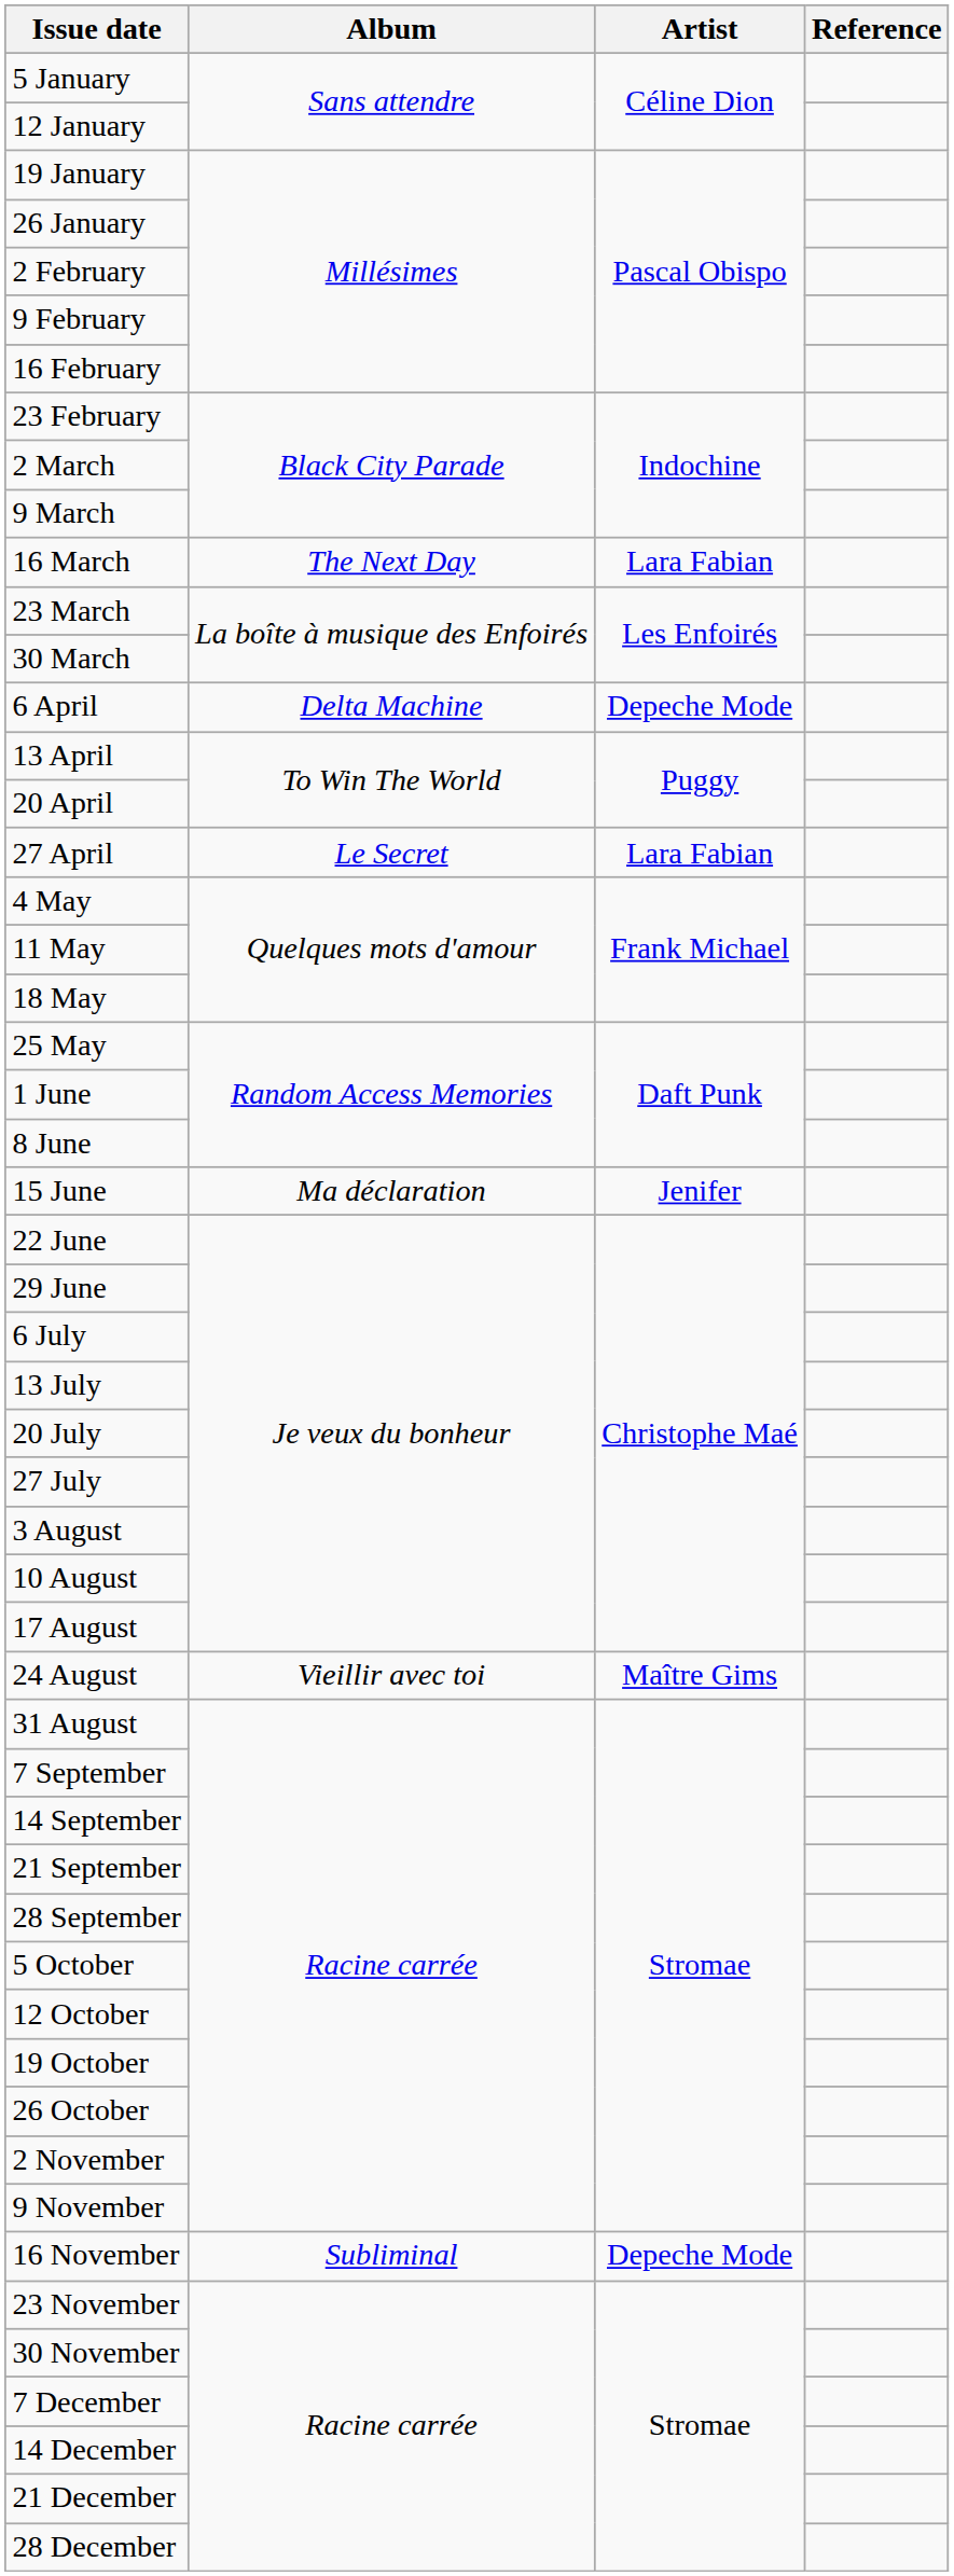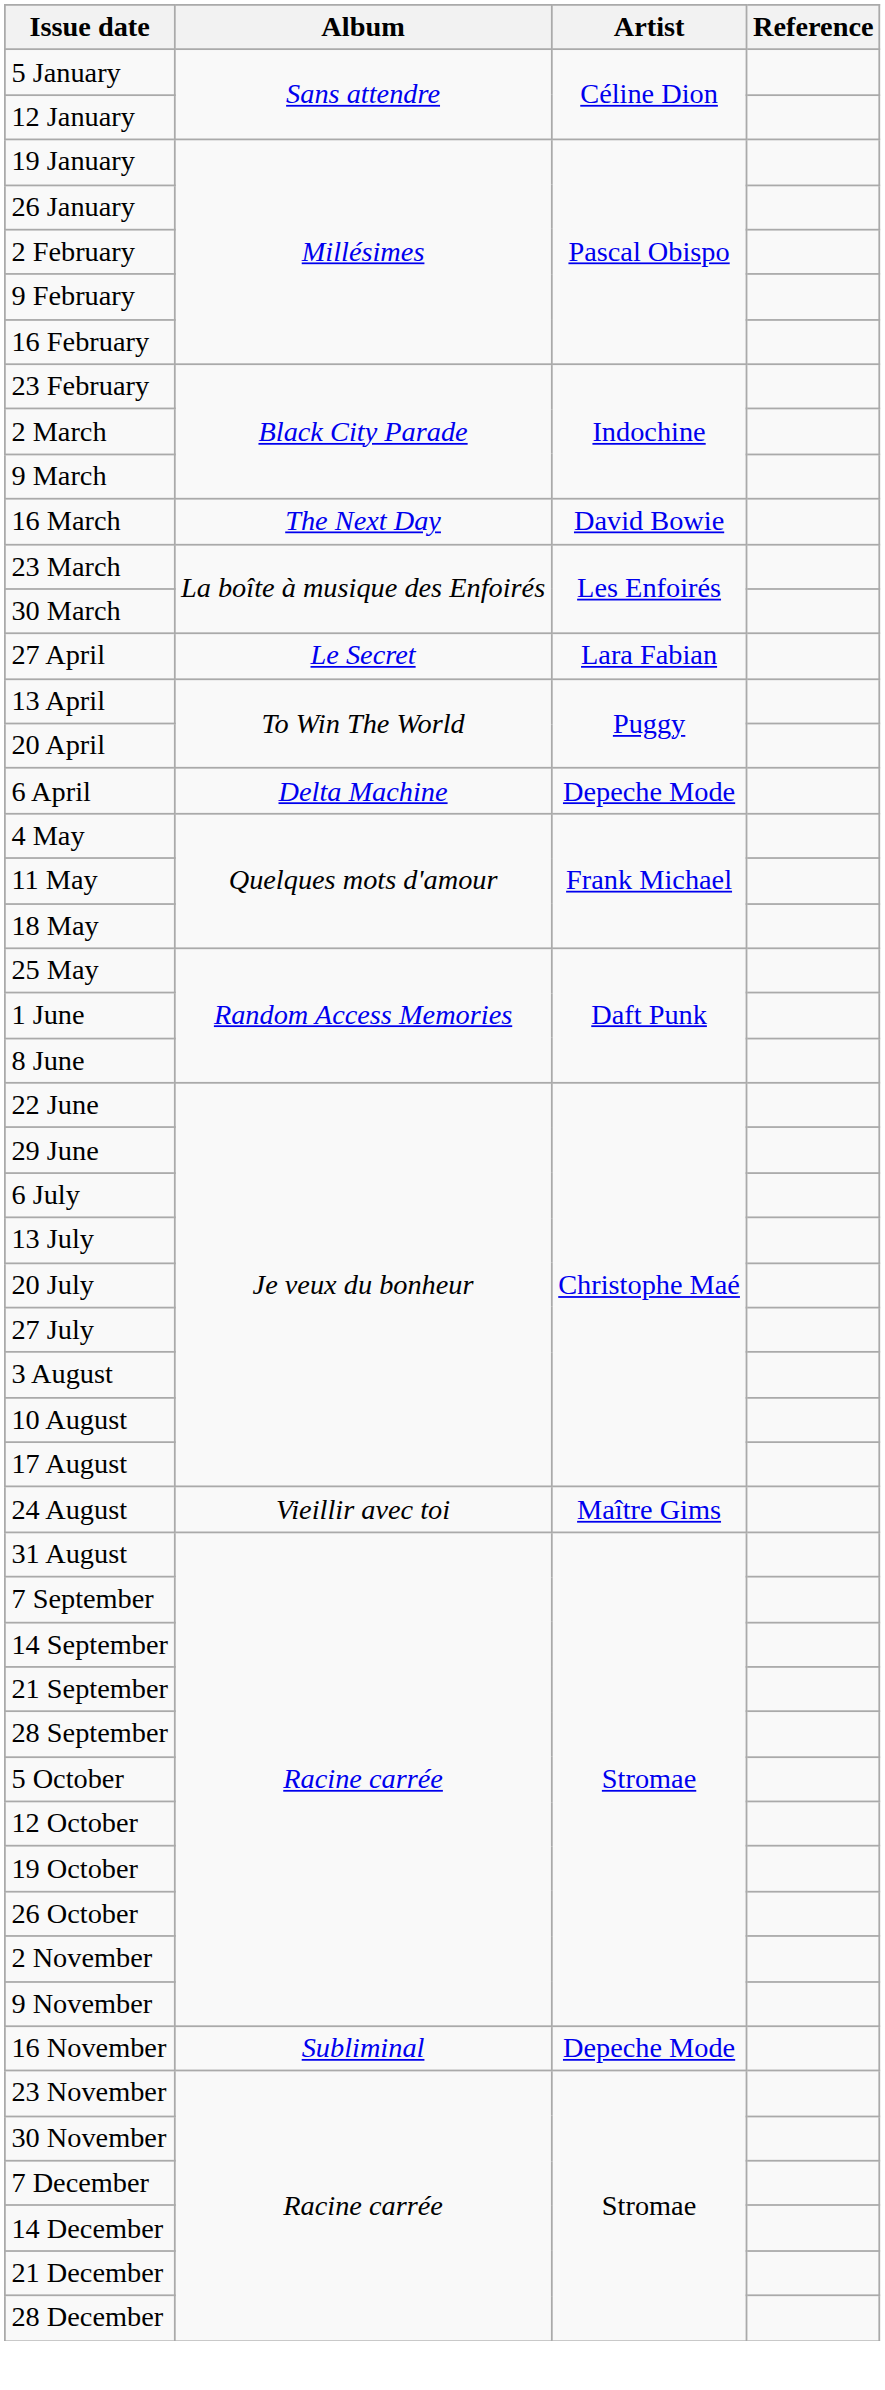 <table class="wikitable">
 <tr>
 <th>Issue date</th>
 <th>Album</th>
 <th>Artist</th>
 <th>Reference</th>
 </tr>
 <tr>
 <td>5 January</td>
 <td align="center" rowspan="2"><em><a href='#'>Sans attendre</a></em></td>
 <td align="center" rowspan="2"><a href='#'>Céline Dion</a></td>
 <td align="center"></td>
 </tr>
 <tr>
 <td>12 January</td>
 <td align="center"></td>
 </tr>
 <tr>
 <td>19 January</td>
 <td align="center" rowspan="5"><em><a href='#'>Millésimes</a></em></td>
 <td align="center" rowspan="5"><a href='#'>Pascal Obispo</a></td>
 <td align="center"></td>
 </tr>
 <tr>
 <td>26 January</td>
 <td align="center"></td>
 </tr>
 <tr>
 <td>2 February</td>
 <td align="center"></td>
 </tr>
 <tr>
 <td>9 February</td>
 <td align="center"></td>
 </tr>
 <tr>
 <td>16 February</td>
 <td align="center"></td>
 </tr>
 <tr>
 <td>23 February</td>
 <td align="center" rowspan="3"><em><a href='#'>Black City Parade</a></em></td>
 <td align="center" rowspan="3"><a href='#'>Indochine</a></td>
 <td align="center"></td>
 </tr>
 <tr>
 <td>2 March</td>
 <td align="center"></td>
 </tr>
 <tr>
 <td>9 March</td>
 <td align="center"></td>
 </tr>
 <tr>
 <td>16 March</td>
 <td align="center"><em><a href='#'>The Next Day</a></em></td>
-<td align="center"><a href='#'>Lara Fabian</a></td>
+<td align="center"><a href='#'>David Bowie</a></td>
 <td align="center"></td>
 </tr>
 <tr>
 <td>23 March</td>
 <td align="center" rowspan="2"><em>La boîte à musique des Enfoirés</em></td>
 <td align="center" rowspan="2"><a href='#'>Les Enfoirés</a></td>
 <td align="center"></td>
 </tr>
 <tr>
 <td>30 March</td>
 <td align="center"></td>
 </tr>
 <tr>
-<td>6 April</td>
-<td align="center"><em><a href='#'>Delta Machine</a></em></td>
-<td align="center"><a href='#'>Depeche Mode</a></td>
+<td>27 April</td>
+<td align="center"><em><a href='#'>Le Secret</a></em></td>
+<td align="center"><a href='#'>Lara Fabian</a></td>
 <td align="center"></td>
 </tr>
 <tr>
 <td>13 April</td>
 <td align="center" rowspan="2"><em>To Win The World</em></td>
 <td align="center" rowspan="2"><a href='#'>Puggy</a></td>
 <td align="center"></td>
 </tr>
 <tr>
 <td>20 April</td>
 <td align="center"></td>
 </tr>
 <tr>
-<td>27 April</td>
-<td align="center"><em><a href='#'>Le Secret</a></em></td>
-<td align="center"><a href='#'>Lara Fabian</a></td>
+<td>6 April</td>
+<td align="center"><em><a href='#'>Delta Machine</a></em></td>
+<td align="center"><a href='#'>Depeche Mode</a></td>
 <td align="center"></td>
 </tr>
 <tr>
 <td>4 May</td>
 <td align="center" rowspan="3"><em>Quelques mots d'amour</em></td>
 <td align="center" rowspan="3"><a href='#'>Frank Michael</a></td>
 <td align="center"></td>
 </tr>
 <tr>
 <td>11 May</td>
 <td align="center"></td>
 </tr>
 <tr>
 <td>18 May</td>
 <td align="center"></td>
 </tr>
 <tr>
 <td>25 May</td>
 <td align="center" rowspan="3"><em><a href='#'>Random Access Memories</a></em></td>
 <td align="center" rowspan="3"><a href='#'>Daft Punk</a></td>
 <td align="center"></td>
 </tr>
 <tr>
 <td>1 June</td>
 <td align="center"></td>
 </tr>
 <tr>
 <td>8 June</td>
-<td align="center"></td>
-</tr>
-<tr>
-<td>15 June</td>
-<td align="center"><em>Ma déclaration</em></td>
-<td align="center"><a href='#'>Jenifer</a></td>
 <td align="center"></td>
 </tr>
 <tr>
 <td>22 June</td>
 <td align="center" rowspan="9"><em>Je veux du bonheur</em></td>
 <td align="center" rowspan="9"><a href='#'>Christophe Maé</a></td>
 <td align="center"></td>
 </tr>
 <tr>
 <td>29 June</td>
 <td align="center"></td>
 </tr>
 <tr>
 <td>6 July</td>
 <td align="center"></td>
 </tr>
 <tr>
 <td>13 July</td>
 <td align="center"></td>
 </tr>
 <tr>
 <td>20 July</td>
 <td align="center"></td>
 </tr>
 <tr>
 <td>27 July</td>
 <td align="center"></td>
 </tr>
 <tr>
 <td>3 August</td>
 <td align="center"></td>
 </tr>
 <tr>
 <td>10 August</td>
 <td align="center"></td>
 </tr>
 <tr>
 <td>17 August</td>
 <td align="center"></td>
 </tr>
 <tr>
 <td>24 August</td>
 <td align="center"><em>Vieillir avec toi</em></td>
 <td align="center"><a href='#'>Maître Gims</a></td>
 <td align="center"></td>
 </tr>
 <tr>
 <td>31 August</td>
 <td align="center" rowspan="11"><em><a href='#'>Racine carrée</a></em></td>
 <td align="center" rowspan="11"><a href='#'>Stromae</a></td>
 <td align="center"></td>
 </tr>
 <tr>
 <td>7 September</td>
 <td align="center"></td>
 </tr>
 <tr>
 <td>14 September</td>
 <td align="center"></td>
 </tr>
 <tr>
 <td>21 September</td>
 <td align="center"></td>
 </tr>
 <tr>
 <td>28 September</td>
 <td align="center"></td>
 </tr>
 <tr>
 <td>5 October</td>
 <td align="center"></td>
 </tr>
 <tr>
 <td>12 October</td>
 <td align="center"></td>
 </tr>
 <tr>
 <td>19 October</td>
 <td align="center"></td>
 </tr>
 <tr>
 <td>26 October</td>
 <td align="center"></td>
 </tr>
 <tr>
 <td>2 November</td>
 <td align="center"></td>
 </tr>
 <tr>
 <td>9 November</td>
 <td align="center"></td>
 </tr>
 <tr>
 <td>16 November</td>
 <td align="center"><em><a href='#'>Subliminal</a></em></td>
 <td align="center"><a href='#'>Depeche Mode</a></td>
 <td align="center"></td>
 </tr>
 <tr>
 <td>23 November</td>
 <td align="center" rowspan="6"><em>Racine carrée</em></td>
 <td align="center" rowspan="6">Stromae</td>
 <td align="center"></td>
 </tr>
 <tr>
 <td>30 November</td>
 <td align="center"></td>
 </tr>
 <tr>
 <td>7 December</td>
 <td align="center"></td>
 </tr>
 <tr>
 <td>14 December</td>
 <td align="center"></td>
 </tr>
 <tr>
 <td>21 December</td>
 <td align="center"></td>
 </tr>
 <tr>
 <td>28 December</td>
 <td align="center"></td>
 </tr>
 </table>
